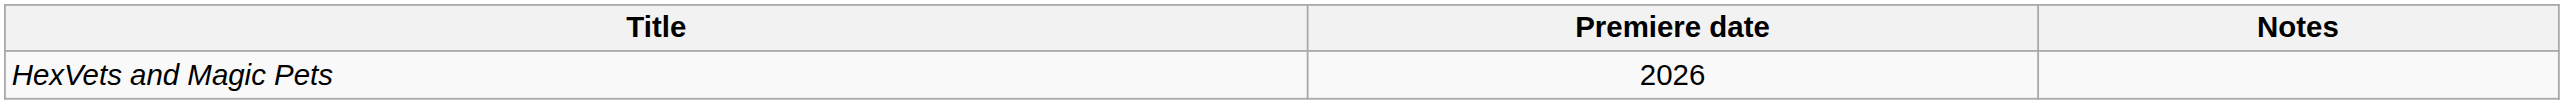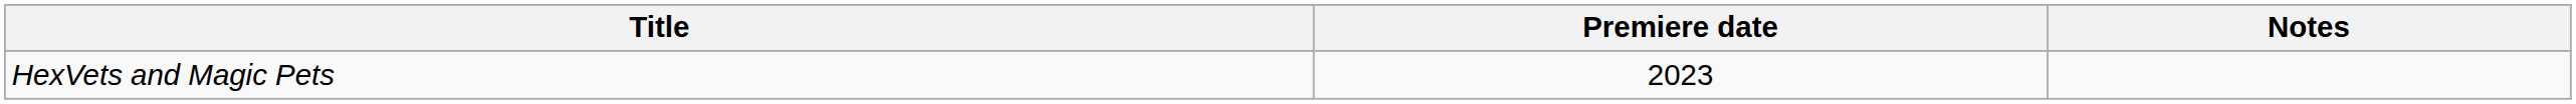 <table class="wikitable plainrowheaders sortable" style="width:70%;text-align:center;">
 <tr>
 <th scope="col" style="width:25%;">Title</th>
 <th scope="col" style="width:14%;">Premiere date</th>
 <th scope="col" style="width:10%;">Notes</th>
 </tr>
 <tr>
 <td scope="row" style="text-align:left;"><em>HexVets and Magic Pets</em></td>
-<td>2026</td>
+<td>2023</td>
 <td></td>
 </tr>
 </table>
